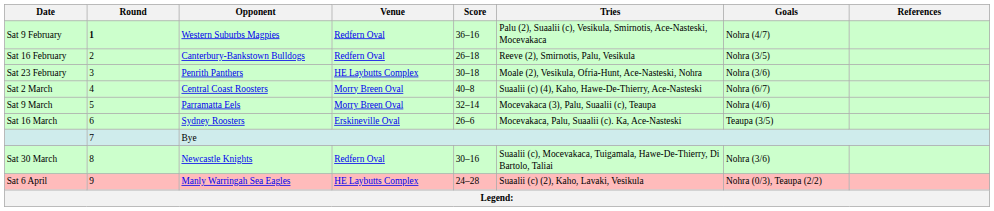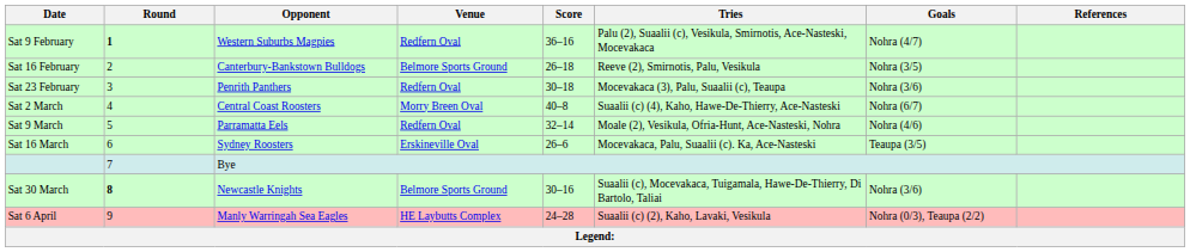 <table class="wikitable" width="100%" style="font-size:75%;">
 <tr>
 <th width="100">Date</th>
 <th>Round</th>
 <th width="190">Opponent</th>
 <th width="150">Venue</th>
 <th width="50">Score</th>
 <th width="285">Tries</th>
 <th width="155">Goals</th>
 <th>References</th>
 </tr>
 <tr bgcolor="#CCFFCC">
 <td>Sat 9 February</td>
 <td><strong>1</strong></td>
 <td> <a href='#'>Western Suburbs Magpies</a></td>
 <td><a href='#'>Redfern Oval</a></td>
 <td>36–16</td>
 <td>Palu (2), Suaalii (c), Vesikula, Smirnotis, Ace-Nasteski, Mocevakaca</td>
 <td>Nohra (4/7)</td>
 <td></td>
 </tr>
 <tr bgcolor="#CCFFCC">
 <td>Sat 16 February</td>
 <td>2</td>
 <td> <a href='#'>Canterbury-Bankstown Bulldogs</a></td>
-<td><a href='#'>Redfern Oval</a></td>
+<td><a href='#'>Belmore Sports Ground</a></td>
 <td>26–18</td>
 <td>Reeve (2), Smirnotis, Palu, Vesikula</td>
 <td>Nohra (3/5)</td>
 <td></td>
 </tr>
 <tr bgcolor="#CCFFCC">
 <td>Sat 23 February</td>
 <td>3</td>
 <td> <a href='#'>Penrith Panthers</a></td>
-<td><a href='#'>HE Laybutts Complex</a></td>
+<td><a href='#'>Redfern Oval</a></td>
 <td>30–18</td>
-<td>Moale (2), Vesikula, Ofria-Hunt, Ace-Nasteski, Nohra</td>
+<td>Mocevakaca (3), Palu, Suaalii (c), Teaupa</td>
 <td>Nohra (3/6)</td>
 <td></td>
 </tr>
 <tr bgcolor="#CCFFCC">
 <td>Sat 2 March</td>
 <td>4</td>
 <td> <a href='#'>Central Coast Roosters</a></td>
 <td><a href='#'>Morry Breen Oval</a></td>
 <td>40–8</td>
 <td>Suaalii (c) (4), Kaho, Hawe-De-Thierry, Ace-Nasteski</td>
 <td>Nohra (6/7)</td>
 <td></td>
 </tr>
 <tr bgcolor="#CCFFCC">
 <td>Sat 9 March</td>
 <td>5</td>
 <td> <a href='#'>Parramatta Eels</a></td>
-<td><a href='#'>Morry Breen Oval</a></td>
+<td><a href='#'>Redfern Oval</a></td>
 <td>32–14</td>
-<td>Mocevakaca (3), Palu, Suaalii (c), Teaupa</td>
+<td>Moale (2), Vesikula, Ofria-Hunt, Ace-Nasteski, Nohra</td>
 <td>Nohra (4/6)</td>
 <td></td>
 </tr>
 <tr bgcolor="#CCFFCC">
 <td>Sat 16 March</td>
 <td>6</td>
 <td> <a href='#'>Sydney Roosters</a></td>
 <td><a href='#'>Erskineville Oval</a></td>
 <td>26–6</td>
 <td>Mocevakaca, Palu, Suaalii (c). Ka, Ace-Nasteski</td>
 <td>Teaupa (3/5)</td>
 <td></td>
 </tr>
 <tr bgcolor="#cfecec">
 <td></td>
 <td>7</td>
 <td colspan="6">Bye</td>
 </tr>
 <tr bgcolor="#CCFFCC">
 <td>Sat 30 March</td>
-<td>8</td>
+<td><strong>8</strong></td>
 <td> <a href='#'>Newcastle Knights</a></td>
-<td><a href='#'>Redfern Oval</a></td>
+<td><a href='#'>Belmore Sports Ground</a></td>
 <td>30–16</td>
 <td>Suaalii (c), Mocevakaca, Tuigamala, Hawe-De-Thierry, Di Bartolo, Taliai</td>
 <td>Nohra (3/6)</td>
 <td></td>
 </tr>
 <tr bgcolor="#FFBBBB">
 <td>Sat 6 April</td>
 <td>9</td>
 <td> <a href='#'>Manly Warringah Sea Eagles</a></td>
 <td><a href='#'>HE Laybutts Complex</a></td>
 <td>24–28</td>
 <td>Suaalii (c) (2), Kaho, Lavaki, Vesikula</td>
 <td>Nohra (0/3), Teaupa (2/2)</td>
 <td></td>
 </tr>
 <tr>
 <th colspan="8"><strong>Legend</strong>:    </th>
 </tr>
 </table>
